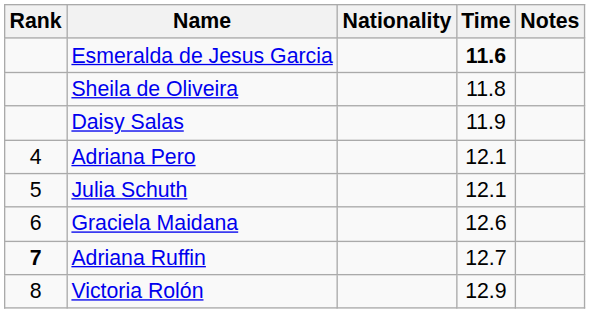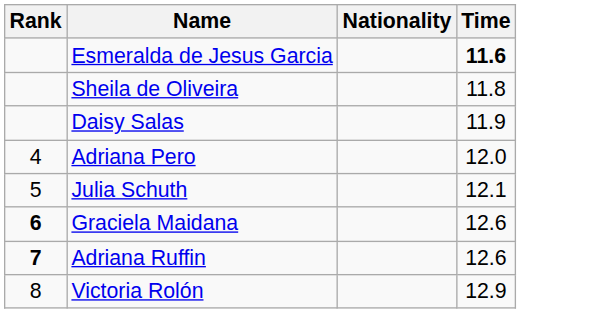 <table class="wikitable sortable" style="text-align:center">
 <tr>
 <th>Rank</th>
 <th>Name</th>
 <th>Nationality</th>
 <th>Time</th>
-<th>Notes</th>
 </tr>
 <tr>
 <td></td>
 <td align=left><a href='#'>Esmeralda de Jesus Garcia</a></td>
 <td align=left></td>
 <td><strong>11.6</strong></td>
-<td></td>
 </tr>
 <tr>
 <td></td>
 <td align=left><a href='#'>Sheila de Oliveira</a></td>
 <td align=left></td>
 <td>11.8</td>
-<td></td>
 </tr>
 <tr>
 <td></td>
 <td align=left><a href='#'>Daisy Salas</a></td>
 <td align=left></td>
 <td>11.9</td>
-<td></td>
 </tr>
 <tr>
 <td>4</td>
 <td align=left><a href='#'>Adriana Pero</a></td>
 <td align=left></td>
-<td>12.1</td>
-<td></td>
+<td>12.0</td>
 </tr>
 <tr>
 <td>5</td>
 <td align=left><a href='#'>Julia Schuth</a></td>
 <td align=left></td>
 <td>12.1</td>
-<td></td>
 </tr>
 <tr>
-<td>6</td>
+<td><strong>6</strong></td>
 <td align=left><a href='#'>Graciela Maidana</a></td>
 <td align=left></td>
 <td>12.6</td>
-<td></td>
 </tr>
 <tr>
 <td><strong>7</strong></td>
 <td align=left><a href='#'>Adriana Ruffin</a></td>
 <td align=left></td>
-<td>12.7</td>
-<td></td>
+<td>12.6</td>
 </tr>
 <tr>
 <td>8</td>
 <td align=left><a href='#'>Victoria Rolón</a></td>
 <td align=left></td>
 <td>12.9</td>
-<td></td>
 </tr>
 </table>
